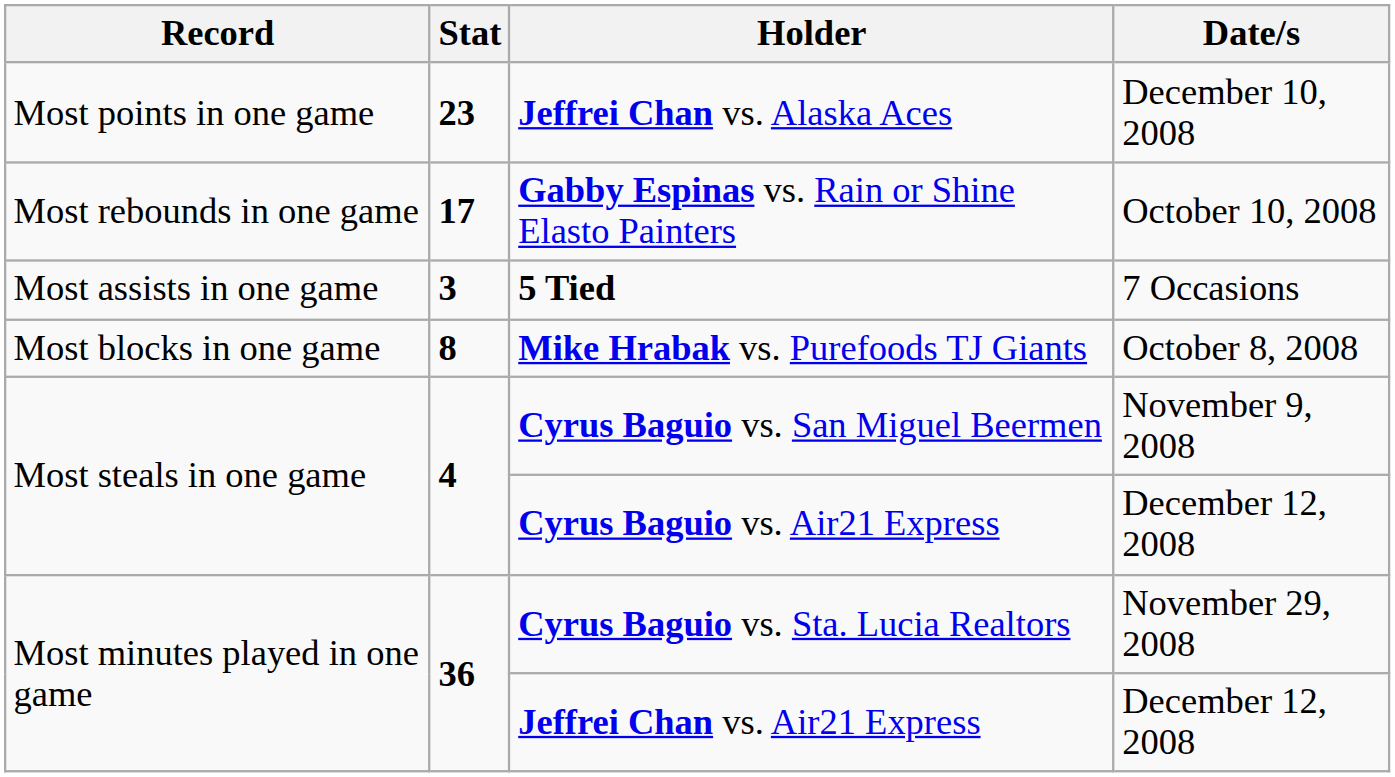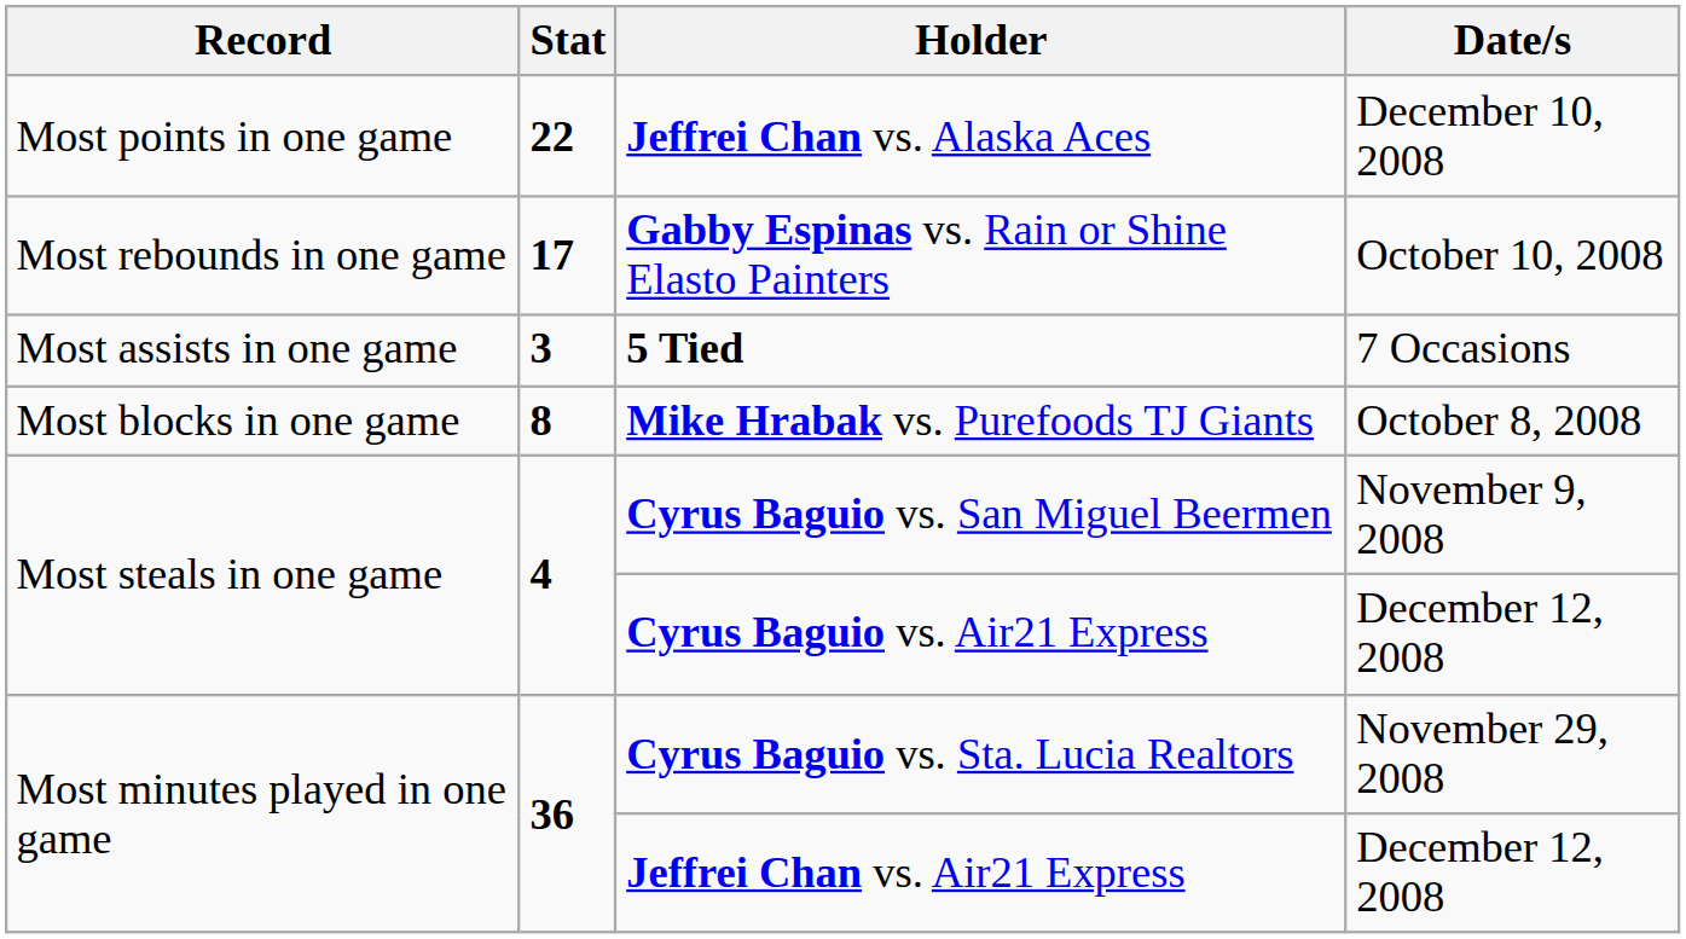 <table class=wikitable>
 <tr>
 <th>Record</th>
 <th>Stat</th>
 <th>Holder</th>
 <th>Date/s</th>
 </tr>
 <tr>
 <td>Most points in one game</td>
-<td><strong>23</strong></td>
+<td><strong>22</strong></td>
 <td><strong><a href='#'>Jeffrei Chan</a></strong> vs. <a href='#'>Alaska Aces</a></td>
 <td>December 10, 2008</td>
 </tr>
 <tr>
 <td>Most rebounds in one game</td>
 <td><strong>17</strong></td>
 <td><strong><a href='#'>Gabby Espinas</a></strong> vs. <a href='#'>Rain or Shine Elasto Painters</a></td>
 <td>October 10, 2008</td>
 </tr>
 <tr>
 <td>Most assists in one game</td>
 <td><strong>3</strong></td>
 <td><strong>5 Tied</strong></td>
 <td>7 Occasions</td>
 </tr>
 <tr>
 <td>Most blocks in one game</td>
 <td><strong>8</strong></td>
 <td><strong><a href='#'>Mike Hrabak</a></strong> vs. <a href='#'>Purefoods TJ Giants</a></td>
 <td>October 8, 2008</td>
 </tr>
 <tr>
 <td rowspan=2>Most steals in one game</td>
 <td rowspan=2><strong>4</strong></td>
 <td><strong><a href='#'>Cyrus Baguio</a></strong> vs. <a href='#'>San Miguel Beermen</a></td>
 <td>November 9, 2008</td>
 </tr>
 <tr>
 <td><strong><a href='#'>Cyrus Baguio</a></strong> vs. <a href='#'>Air21 Express</a></td>
 <td>December 12, 2008</td>
 </tr>
 <tr>
 <td rowspan=2>Most minutes played in one game</td>
 <td rowspan=2><strong>36</strong></td>
 <td><strong><a href='#'>Cyrus Baguio</a></strong> vs. <a href='#'>Sta. Lucia Realtors</a></td>
 <td>November 29, 2008</td>
 </tr>
 <tr>
 <td><strong><a href='#'>Jeffrei Chan</a></strong> vs. <a href='#'>Air21 Express</a></td>
 <td>December 12, 2008</td>
 </tr>
 </table>
